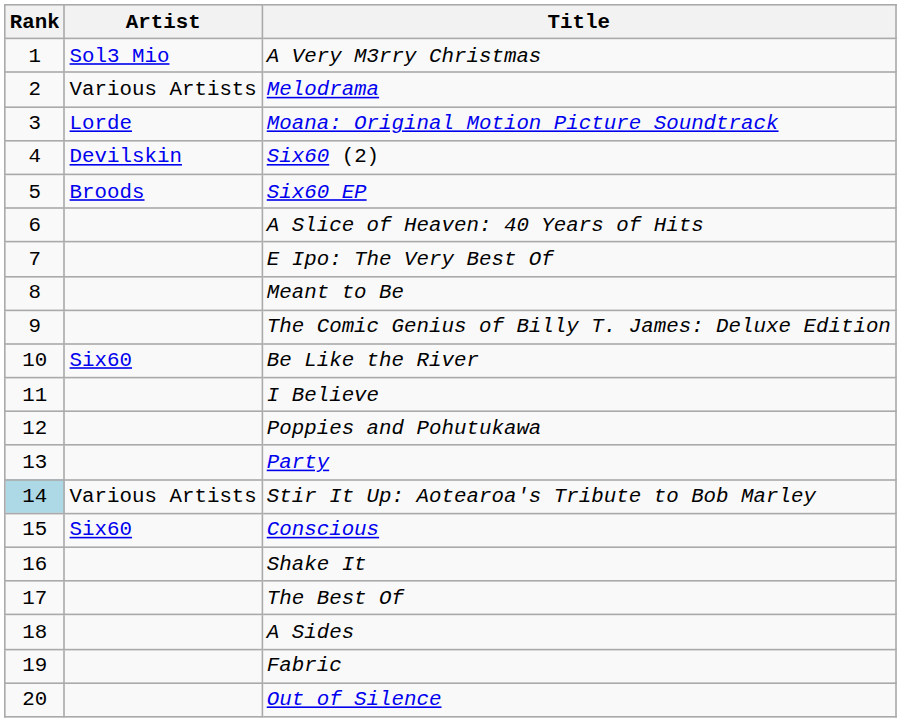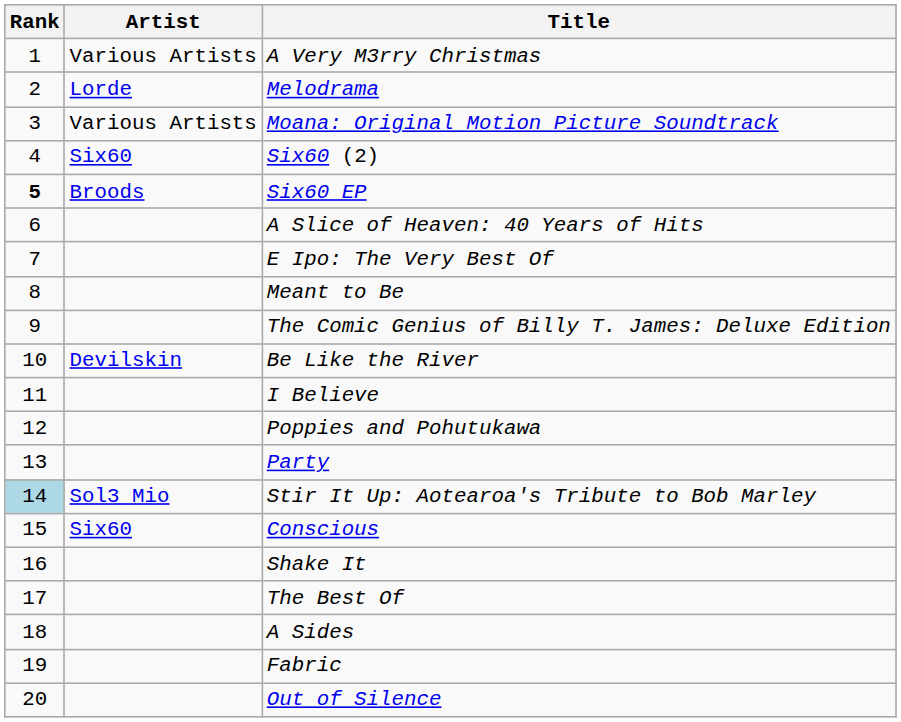 <table class="wikitable sortable">
 <tr>
 <th>Rank</th>
 <th>Artist</th>
 <th>Title</th>
 </tr>
 <tr>
 <td align="center">1</td>
-<td><a href='#'>Sol3 Mio</a></td>
+<td>Various Artists</td>
 <td><em>A Very M3rry Christmas</em></td>
 </tr>
 <tr>
 <td align="center">2</td>
-<td>Various Artists</td>
+<td><a href='#'>Lorde</a></td>
 <td><em><a href='#'>Melodrama</a></em></td>
 </tr>
 <tr>
 <td align="center">3</td>
-<td><a href='#'>Lorde</a></td>
+<td>Various Artists</td>
 <td><em><a href='#'>Moana: Original Motion Picture Soundtrack</a></em></td>
 </tr>
 <tr>
 <td align="center">4</td>
-<td><a href='#'>Devilskin</a></td>
+<td><a href='#'>Six60</a></td>
 <td><em><a href='#'>Six60</a></em> (2)</td>
 </tr>
 <tr>
-<td align="center">5</td>
+<td align="center"><strong>5</strong></td>
 <td><a href='#'>Broods</a></td>
 <td><em><a href='#'>Six60 EP</a></em></td>
 </tr>
 <tr>
 <td align="center">6</td>
 <td></td>
 <td><em>A Slice of Heaven: 40 Years of Hits</em></td>
 </tr>
 <tr>
 <td align="center">7</td>
 <td></td>
 <td><em>E Ipo: The Very Best Of</em></td>
 </tr>
 <tr>
 <td align="center">8</td>
 <td></td>
 <td><em>Meant to Be</em></td>
 </tr>
 <tr>
 <td align="center">9</td>
 <td></td>
 <td><em>The Comic Genius of Billy T. James: Deluxe Edition</em></td>
 </tr>
 <tr>
 <td align="center">10</td>
-<td><a href='#'>Six60</a></td>
+<td><a href='#'>Devilskin</a></td>
 <td><em>Be Like the River</em></td>
 </tr>
 <tr>
 <td align="center">11</td>
 <td></td>
 <td><em>I Believe</em></td>
 </tr>
 <tr>
 <td align="center">12</td>
 <td></td>
 <td><em>Poppies and Pohutukawa</em></td>
 </tr>
 <tr>
 <td align="center">13</td>
 <td></td>
 <td><em><a href='#'>Party</a></em></td>
 </tr>
 <tr>
 <td align="center" style="background: lightblue;">14</td>
-<td>Various Artists</td>
+<td><a href='#'>Sol3 Mio</a></td>
 <td><em>Stir It Up: Aotearoa's Tribute to Bob Marley</em></td>
 </tr>
 <tr>
 <td align="center">15</td>
 <td><a href='#'>Six60</a></td>
 <td><em><a href='#'>Conscious</a></em></td>
 </tr>
 <tr>
 <td align="center">16</td>
 <td></td>
 <td><em>Shake It</em></td>
 </tr>
 <tr>
 <td align="center">17</td>
 <td></td>
 <td><em>The Best Of</em></td>
 </tr>
 <tr>
 <td align="center">18</td>
 <td></td>
 <td><em>A Sides</em></td>
 </tr>
 <tr>
 <td align="center">19</td>
 <td></td>
 <td><em>Fabric</em></td>
 </tr>
 <tr>
 <td align="center">20</td>
 <td></td>
 <td><em><a href='#'>Out of Silence</a></em></td>
 </tr>
 </table>
